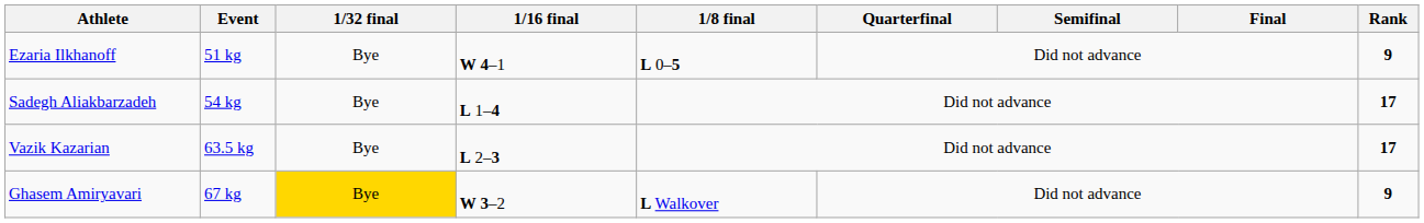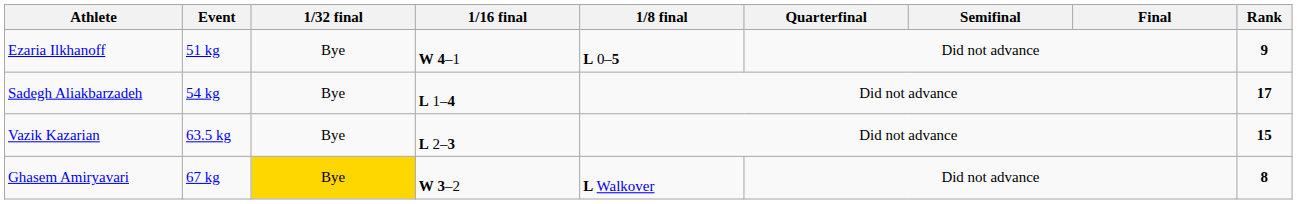 <table class="wikitable" width="98%" style="text-align:left; font-size:90%">
 <tr>
 <th width="13%">Athlete</th>
 <th width="5%">Event</th>
 <th width="12%">1/32 final</th>
 <th width="12%">1/16 final</th>
 <th width="12%">1/8 final</th>
 <th width="12%">Quarterfinal</th>
 <th width="12%">Semifinal</th>
 <th width="12%">Final</th>
 <th width="4%">Rank</th>
 </tr>
 <tr>
 <td><a href='#'>Ezaria Ilkhanoff</a></td>
 <td><a href='#'>51 kg</a></td>
 <td align=center>Bye</td>
 <td><br><strong>W</strong> <strong>4</strong>–1</td>
 <td><br><strong>L</strong> 0–<strong>5</strong></td>
 <td colspan=3 align=center>Did not advance</td>
 <td align=center><strong>9</strong></td>
 </tr>
 <tr>
 <td><a href='#'>Sadegh Aliakbarzadeh</a></td>
 <td><a href='#'>54 kg</a></td>
 <td align=center>Bye</td>
 <td><br><strong>L</strong> 1–<strong>4</strong></td>
 <td colspan=4 align=center>Did not advance</td>
 <td align=center><strong>17</strong></td>
 </tr>
 <tr>
 <td><a href='#'>Vazik Kazarian</a></td>
 <td><a href='#'>63.5 kg</a></td>
 <td align=center>Bye</td>
 <td><br><strong>L</strong> 2–<strong>3</strong></td>
 <td colspan=4 align=center>Did not advance</td>
-<td align=center><strong>17</strong></td>
+<td align=center><strong>15</strong></td>
 </tr>
 <tr>
 <td><a href='#'>Ghasem Amiryavari</a></td>
 <td><a href='#'>67 kg</a></td>
 <td align=center style="background: gold;">Bye</td>
 <td><br><strong>W</strong> <strong>3</strong>–2</td>
 <td><br><strong>L</strong> <a href='#'>Walkover</a></td>
 <td colspan=3 align=center>Did not advance</td>
-<td align=center><strong>9</strong></td>
+<td align=center><strong>8</strong></td>
 </tr>
 </table>
